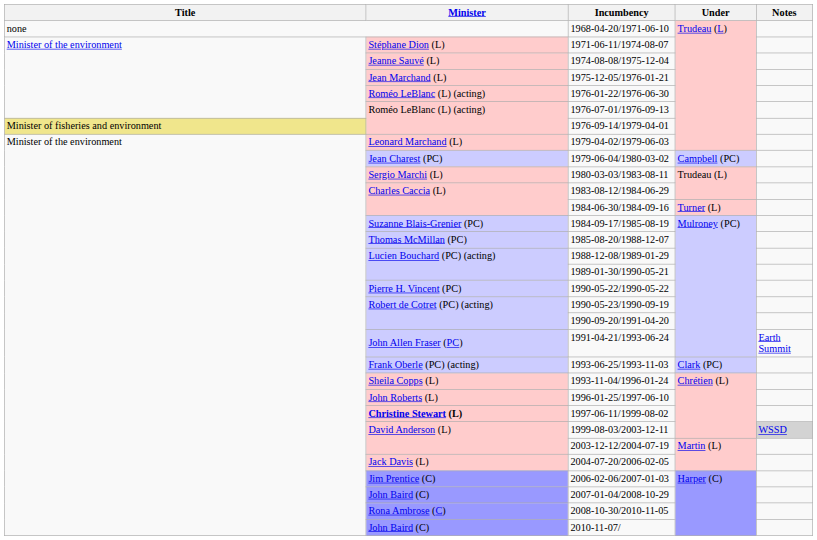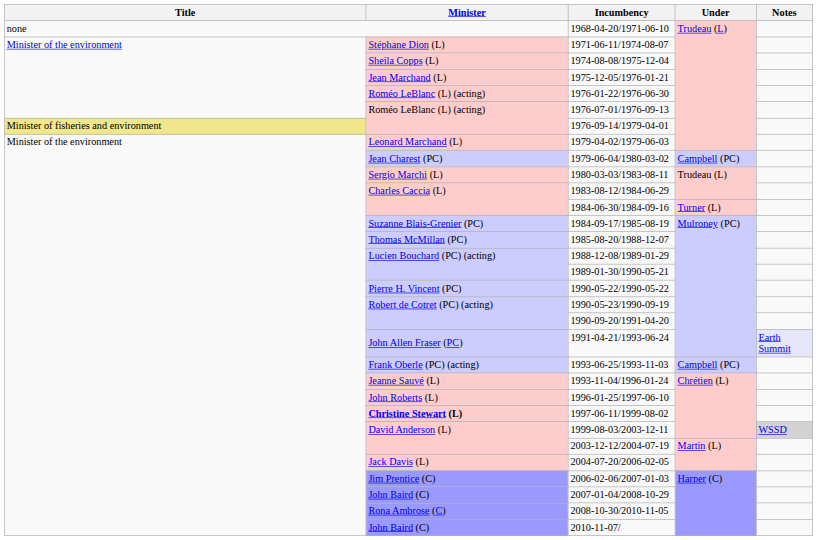 <table class="wikitable" style="width:100%;">
 <tr>
 <th>Title</th>
 <th style="width:25%;"><a href='#'>Minister</a></th>
 <th style="width:160px;">Incumbency</th>
 <th style="width:10%;">Under</th>
 <th style="width:7%;">Notes</th>
 </tr>
 <tr>
 <td colspan="2">none</td>
 <td>1968-04-20/1971-06-10</td>
 <td rowspan="8"  style="background:#fcc; vertical-align:top;"><a href='#'>Trudeau</a> (<a href='#'>L</a>)</td>
 <td></td>
 </tr>
 <tr>
 <td rowspan="5" style="vertical-align:top;"><a href='#'>Minister of the environment</a></td>
 <td style="background:#fcc;"><a href='#'>Stéphane Dion</a> (L)</td>
 <td>1971-06-11/1974-08-07</td>
 <td></td>
 </tr>
 <tr>
-<td style="background:#fcc;"><a href='#'>Jeanne Sauvé</a> (L)</td>
+<td style="background:#fcc;"><a href='#'>Sheila Copps</a> (L)</td>
 <td>1974-08-08/1975-12-04</td>
 <td></td>
 </tr>
 <tr>
 <td style="background:#fcc;"><a href='#'>Jean Marchand</a> (L)</td>
 <td valign="top">1975-12-05/1976-01-21</td>
 <td></td>
 </tr>
 <tr>
 <td style="background:#fcc; vertical-align:top;"><a href='#'>Roméo LeBlanc</a> (L) (acting)</td>
 <td>1976-01-22/1976-06-30</td>
 <td></td>
 </tr>
 <tr>
 <td rowspan="2"  style="background:#fcc; vertical-align:top;">Roméo LeBlanc (L) (acting)</td>
 <td valign="top">1976-07-01/1976-09-13</td>
 <td></td>
 </tr>
 <tr>
 <td style="background: khaki;">Minister of fisheries and environment</td>
 <td>1976-09-14/1979-04-01</td>
 <td></td>
 </tr>
 <tr>
 <td rowspan="25" style="vertical-align:top;">Minister of the environment</td>
 <td style="background:#fcc;"><a href='#'>Leonard Marchand</a> (L)</td>
 <td>1979-04-02/1979-06-03</td>
 <td></td>
 </tr>
 <tr>
 <td style="background:#ccf; vertical-align:top;"><a href='#'>Jean Charest</a> (PC)</td>
 <td>1979-06-04/1980-03-02</td>
 <td style="background:#ccf;"><a href='#'>Campbell</a> (PC)</td>
 <td></td>
 </tr>
 <tr>
 <td style="background:#fcc;"><a href='#'>Sergio Marchi</a> (L)</td>
 <td>1980-03-03/1983-08-11</td>
 <td rowspan="2"  style="background:#fcc; vertical-align:top;">Trudeau (L)</td>
 <td></td>
 </tr>
 <tr>
 <td rowspan="2"  style="background:#fcc; vertical-align:top;"><a href='#'>Charles Caccia</a> (L)</td>
 <td>1983-08-12/1984-06-29</td>
 <td></td>
 </tr>
 <tr>
 <td>1984-06-30/1984-09-16</td>
 <td style="background:#fcc;"><a href='#'>Turner</a> (L)</td>
 <td></td>
 </tr>
 <tr>
 <td style="background:#ccf;"><a href='#'>Suzanne Blais-Grenier</a> (PC)</td>
 <td>1984-09-17/1985-08-19</td>
 <td rowspan="8"  style="background:#ccf; vertical-align:top;"><a href='#'>Mulroney</a> (PC)</td>
 <td></td>
 </tr>
 <tr>
 <td style="background:#ccf;"><a href='#'>Thomas McMillan</a> (PC)</td>
 <td>1985-08-20/1988-12-07</td>
 <td></td>
 </tr>
 <tr>
 <td rowspan="2"  style="background:#ccf; vertical-align:top;"><a href='#'>Lucien Bouchard</a> (PC) (acting)</td>
 <td valign="top">1988-12-08/1989-01-29</td>
 <td></td>
 </tr>
 <tr>
 <td>1989-01-30/1990-05-21</td>
 <td></td>
 </tr>
 <tr>
 <td style="background:#ccf;"><a href='#'>Pierre H. Vincent</a> (PC)</td>
 <td valign="top">1990-05-22/1990-05-22</td>
 <td></td>
 </tr>
 <tr>
 <td rowspan="2"  style="background:#ccf; vertical-align:top;"><a href='#'>Robert de Cotret</a> (PC) (acting)</td>
 <td valign="top">1990-05-23/1990-09-19</td>
 <td></td>
 </tr>
 <tr>
 <td>1990-09-20/1991-04-20</td>
 <td></td>
 </tr>
 <tr>
 <td style="background:#ccf;"><a href='#'>John Allen Fraser</a> (<a href='#'>PC</a>)</td>
 <td valign="top">1991-04-21/1993-06-24</td>
-<td> <a href='#'>Earth Summit</a></td>
+<td style="background: lavender;"> <a href='#'>Earth Summit</a></td>
 </tr>
 <tr>
 <td style="background:#ccf; vertical-align:top;"><a href='#'>Frank Oberle</a> (PC) (acting)</td>
 <td>1993-06-25/1993-11-03</td>
-<td style="background:#ccf;"><a href='#'>Clark</a> (PC)</td>
+<td style="background:#ccf;"><a href='#'>Campbell</a> (PC)</td>
 <td></td>
 </tr>
 <tr>
-<td style="background:#fcc;"><a href='#'>Sheila Copps</a> (L)</td>
+<td style="background:#fcc;"><a href='#'>Jeanne Sauvé</a> (L)</td>
 <td>1993-11-04/1996-01-24</td>
 <td rowspan="4"  style="background:#fcc; vertical-align:top;"><a href='#'>Chrétien</a> (L)</td>
 <td></td>
 </tr>
 <tr>
 <td style="background:#fcc;"><a href='#'>John Roberts</a> (L)</td>
 <td>1996-01-25/1997-06-10</td>
 <td></td>
 </tr>
 <tr>
 <td style="background:#fcc;"><strong><a href='#'>Christine Stewart</a> (L)</strong></td>
 <td>1997-06-11/1999-08-02</td>
 <td></td>
 </tr>
 <tr>
 <td rowspan="2"  style="background:#fcc; vertical-align:top;"><a href='#'>David Anderson</a> (L)</td>
 <td valign="top">1999-08-03/2003-12-11</td>
 <td style="background: lightgrey;"> <a href='#'>WSSD</a></td>
 </tr>
 <tr>
 <td>2003-12-12/2004-07-19</td>
 <td rowspan="2"  style="background:#fcc; vertical-align:top;"><a href='#'>Martin</a> (L)</td>
 <td></td>
 </tr>
 <tr>
 <td style="background:#fcc;"><a href='#'>Jack Davis</a> (L)</td>
 <td>2004-07-20/2006-02-05</td>
 <td></td>
 </tr>
 <tr>
 <td style="background:#99f;"><a href='#'>Jim Prentice</a> (C)</td>
 <td>2006-02-06/2007-01-03</td>
 <td rowspan="4"  style="background:#99f; vertical-align:top;"><a href='#'>Harper</a> (C)</td>
 <td></td>
 </tr>
 <tr>
 <td style="background:#99f;"><a href='#'>John Baird</a> (C)</td>
 <td>2007-01-04/2008-10-29</td>
 <td></td>
 </tr>
 <tr>
 <td style="background:#99f;"><a href='#'>Rona Ambrose</a> (<a href='#'>C</a>)</td>
 <td>2008-10-30/2010-11-05</td>
 <td></td>
 </tr>
 <tr>
 <td style="background:#99f;"><a href='#'>John Baird</a> (C)</td>
 <td>2010-11-07/</td>
 <td></td>
 </tr>
 </table>
